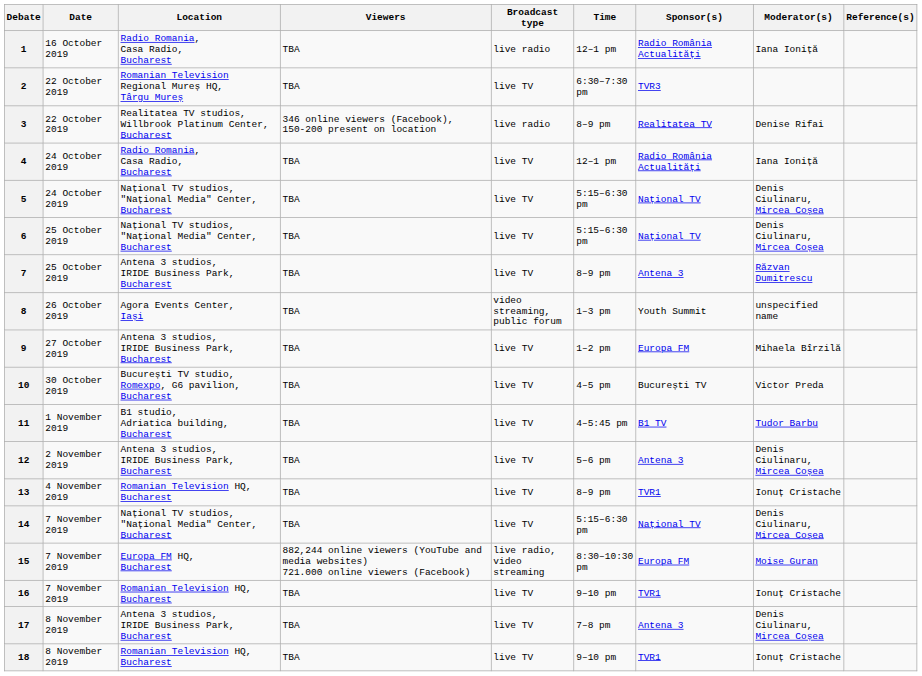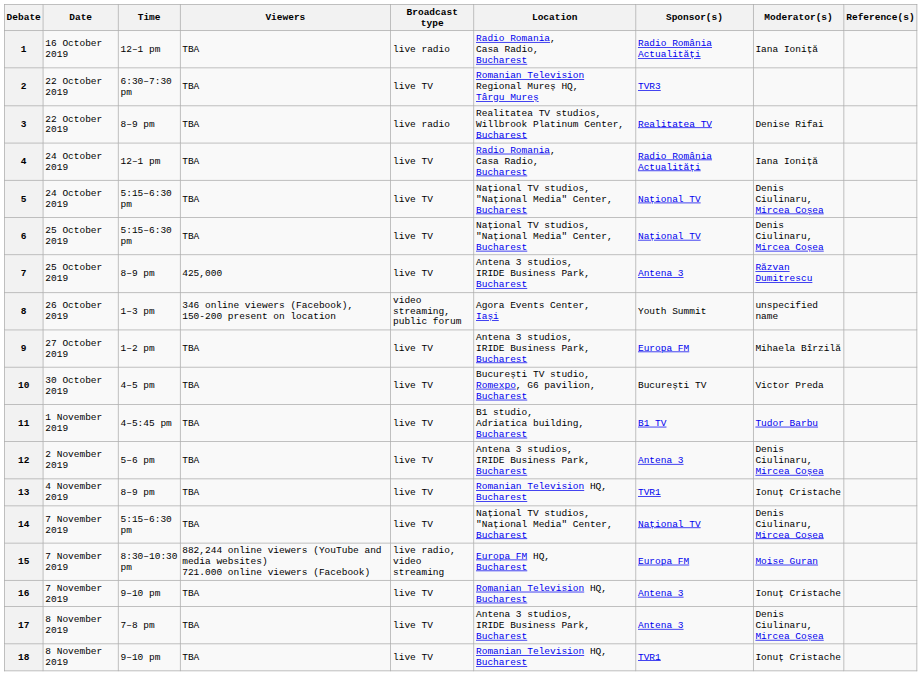 <table class="wikitable">
 <tr>
 <th>Debate</th>
 <th>Date</th>
-<th>Location</th>
+<th>Time<br></th>
 <th>Viewers</th>
 <th>Broadcast type</th>
-<th>Time<br></th>
+<th>Location</th>
 <th>Sponsor(s)</th>
 <th>Moderator(s)</th>
 <th>Reference(s)</th>
 </tr>
 <tr>
 <th>1</th>
 <td>16 October 2019</td>
-<td><a href='#'>Radio Romania</a>,<br>Casa Radio,<br><a href='#'>Bucharest</a></td>
+<td>12–1 pm</td>
 <td>TBA</td>
 <td>live radio</td>
-<td>12–1 pm</td>
+<td><a href='#'>Radio Romania</a>,<br>Casa Radio,<br><a href='#'>Bucharest</a></td>
 <td><a href='#'>Radio România Actualități</a></td>
 <td>Iana Ioniță</td>
 <td></td>
 </tr>
 <tr>
 <th>2</th>
 <td>22 October 2019</td>
-<td><a href='#'>Romanian Television</a> Regional Mureș HQ,<br><a href='#'>Târgu Mureș</a></td>
+<td>6:30–7:30 pm</td>
 <td>TBA</td>
 <td>live TV</td>
-<td>6:30–7:30 pm</td>
+<td><a href='#'>Romanian Television</a> Regional Mureș HQ,<br><a href='#'>Târgu Mureș</a></td>
 <td><a href='#'>TVR3</a></td>
 <td></td>
 <td></td>
 </tr>
 <tr>
 <th>3</th>
 <td>22 October 2019</td>
+<td>8–9 pm</td>
+<td>TBA</td>
+<td>live radio</td>
 <td>Realitatea TV studios,<br>Willbrook Platinum Center,<br><a href='#'>Bucharest</a></td>
-<td>346 online viewers (Facebook),<br>150-200 present on location</td>
-<td>live radio</td>
-<td>8–9 pm</td>
 <td><a href='#'>Realitatea TV</a></td>
 <td>Denise Rifai</td>
 <td></td>
 </tr>
 <tr>
 <th>4</th>
 <td>24 October 2019</td>
-<td><a href='#'>Radio Romania</a>,<br>Casa Radio,<br><a href='#'>Bucharest</a></td>
+<td>12–1 pm</td>
 <td>TBA</td>
 <td>live TV</td>
-<td>12–1 pm</td>
+<td><a href='#'>Radio Romania</a>,<br>Casa Radio,<br><a href='#'>Bucharest</a></td>
 <td><a href='#'>Radio România Actualități</a></td>
 <td>Iana Ioniță</td>
 <td></td>
 </tr>
 <tr>
 <th>5</th>
 <td>24 October 2019</td>
-<td>Național TV studios,<br>"Național Media" Center,<br><a href='#'>Bucharest</a></td>
+<td>5:15–6:30 pm</td>
 <td>TBA</td>
 <td>live TV</td>
-<td>5:15–6:30 pm</td>
+<td>Național TV studios,<br>"Național Media" Center,<br><a href='#'>Bucharest</a></td>
 <td><a href='#'>Național TV</a></td>
 <td>Denis Ciulinaru,<br><a href='#'>Mircea Coșea</a></td>
 <td></td>
 </tr>
 <tr>
 <th>6</th>
 <td>25 October 2019</td>
-<td>Național TV studios,<br>"Național Media" Center,<br><a href='#'>Bucharest</a></td>
+<td>5:15–6:30 pm</td>
 <td>TBA</td>
 <td>live TV</td>
-<td>5:15–6:30 pm</td>
+<td>Național TV studios,<br>"Național Media" Center,<br><a href='#'>Bucharest</a></td>
 <td><a href='#'>Național TV</a></td>
 <td>Denis Ciulinaru,<br><a href='#'>Mircea Coșea</a></td>
 <td></td>
 </tr>
 <tr>
 <th>7</th>
 <td>25 October 2019</td>
+<td>8–9 pm</td>
+<td>425,000</td>
+<td>live TV</td>
 <td>Antena 3 studios,<br>IRIDE Business Park,<br><a href='#'>Bucharest</a></td>
-<td>TBA</td>
-<td>live TV</td>
-<td>8–9 pm</td>
 <td><a href='#'>Antena 3</a></td>
 <td><a href='#'>Răzvan Dumitrescu</a></td>
 <td></td>
 </tr>
 <tr>
 <th>8</th>
 <td>26 October 2019</td>
+<td>1–3 pm</td>
+<td>346 online viewers (Facebook),<br>150-200 present on location</td>
+<td>video streaming,<br>public forum</td>
 <td>Agora Events Center,<br><a href='#'>Iași</a></td>
-<td>TBA</td>
-<td>video streaming,<br>public forum</td>
-<td>1–3 pm</td>
 <td>Youth Summit</td>
 <td>unspecified name</td>
 <td></td>
 </tr>
 <tr>
 <th>9</th>
 <td>27 October 2019</td>
-<td>Antena 3 studios,<br>IRIDE Business Park,<br><a href='#'>Bucharest</a></td>
+<td>1–2 pm</td>
 <td>TBA</td>
 <td>live TV</td>
-<td>1–2 pm</td>
+<td>Antena 3 studios,<br>IRIDE Business Park,<br><a href='#'>Bucharest</a></td>
 <td><a href='#'>Europa FM</a></td>
 <td>Mihaela Bîrzilă</td>
 <td></td>
 </tr>
 <tr>
 <th>10</th>
 <td>30 October 2019</td>
-<td>București TV studio,<br><a href='#'>Romexpo</a>, G6 pavilion,<br><a href='#'>Bucharest</a></td>
+<td>4–5 pm</td>
 <td>TBA</td>
 <td>live TV</td>
-<td>4–5 pm</td>
+<td>București TV studio,<br><a href='#'>Romexpo</a>, G6 pavilion,<br><a href='#'>Bucharest</a></td>
 <td>București TV</td>
 <td>Victor Preda</td>
 <td></td>
 </tr>
 <tr>
 <th>11</th>
 <td>1 November 2019</td>
-<td>B1 studio,<br>Adriatica building,<br><a href='#'>Bucharest</a></td>
+<td>4–5:45 pm</td>
 <td>TBA</td>
 <td>live TV</td>
-<td>4–5:45 pm</td>
+<td>B1 studio,<br>Adriatica building,<br><a href='#'>Bucharest</a></td>
 <td><a href='#'>B1 TV</a></td>
 <td><a href='#'>Tudor Barbu</a></td>
 <td></td>
 </tr>
 <tr>
 <th>12</th>
 <td>2 November 2019</td>
-<td>Antena 3 studios,<br>IRIDE Business Park,<br><a href='#'>Bucharest</a></td>
+<td>5–6 pm</td>
 <td>TBA</td>
 <td>live TV</td>
-<td>5–6 pm</td>
+<td>Antena 3 studios,<br>IRIDE Business Park,<br><a href='#'>Bucharest</a></td>
 <td><a href='#'>Antena 3</a></td>
 <td>Denis Ciulinaru,<br><a href='#'>Mircea Coșea</a></td>
 <td></td>
 </tr>
 <tr>
 <th>13</th>
 <td>4 November 2019</td>
-<td><a href='#'>Romanian Television</a> HQ,<br><a href='#'>Bucharest</a></td>
+<td>8–9 pm</td>
 <td>TBA</td>
 <td>live TV</td>
-<td>8–9 pm</td>
+<td><a href='#'>Romanian Television</a> HQ,<br><a href='#'>Bucharest</a></td>
 <td><a href='#'>TVR1</a></td>
 <td>Ionuț Cristache</td>
 <td></td>
 </tr>
 <tr>
 <th>14</th>
 <td>7 November 2019</td>
-<td>Național TV studios,<br>"Național Media" Center,<br><a href='#'>Bucharest</a></td>
+<td>5:15–6:30 pm</td>
 <td>TBA</td>
 <td>live TV</td>
-<td>5:15–6:30 pm</td>
+<td>Național TV studios,<br>"Național Media" Center,<br><a href='#'>Bucharest</a></td>
 <td><a href='#'>Național TV</a></td>
 <td>Denis Ciulinaru,<br><a href='#'>Mircea Coșea</a></td>
 <td></td>
 </tr>
 <tr>
 <th>15</th>
 <td>7 November 2019</td>
-<td><a href='#'>Europa FM</a> HQ,<br><a href='#'>Bucharest</a></td>
+<td>8:30–10:30 pm</td>
 <td>882,244 online viewers (YouTube and media websites)<br>721.000 online viewers (Facebook)</td>
 <td>live radio,<br>video streaming</td>
-<td>8:30–10:30 pm</td>
+<td><a href='#'>Europa FM</a> HQ,<br><a href='#'>Bucharest</a></td>
 <td><a href='#'>Europa FM</a></td>
 <td><a href='#'>Moise Guran</a></td>
 <td></td>
 </tr>
 <tr>
 <th>16</th>
 <td>7 November 2019</td>
-<td><a href='#'>Romanian Television</a> HQ,<br><a href='#'>Bucharest</a></td>
+<td>9–10 pm</td>
 <td>TBA</td>
 <td>live TV</td>
-<td>9–10 pm</td>
-<td><a href='#'>TVR1</a></td>
+<td><a href='#'>Romanian Television</a> HQ,<br><a href='#'>Bucharest</a></td>
+<td><a href='#'>Antena 3</a></td>
 <td>Ionuț Cristache</td>
 <td></td>
 </tr>
 <tr>
 <th>17</th>
 <td>8 November 2019</td>
-<td>Antena 3 studios,<br>IRIDE Business Park,<br><a href='#'>Bucharest</a></td>
+<td>7–8 pm</td>
 <td>TBA</td>
 <td>live TV</td>
-<td>7–8 pm</td>
+<td>Antena 3 studios,<br>IRIDE Business Park,<br><a href='#'>Bucharest</a></td>
 <td><a href='#'>Antena 3</a></td>
 <td>Denis Ciulinaru,<br><a href='#'>Mircea Coșea</a></td>
 <td></td>
 </tr>
 <tr>
 <th>18</th>
 <td>8 November 2019</td>
-<td><a href='#'>Romanian Television</a> HQ,<br><a href='#'>Bucharest</a></td>
+<td>9–10 pm</td>
 <td>TBA</td>
 <td>live TV</td>
-<td>9–10 pm</td>
+<td><a href='#'>Romanian Television</a> HQ,<br><a href='#'>Bucharest</a></td>
 <td><a href='#'>TVR1</a></td>
 <td>Ionuț Cristache</td>
 <td></td>
 </tr>
 </table>
